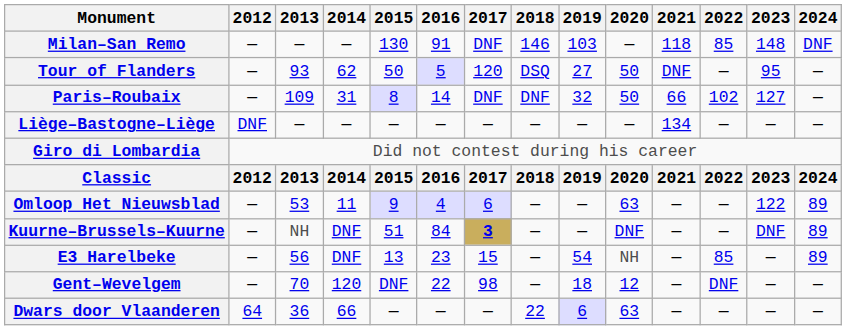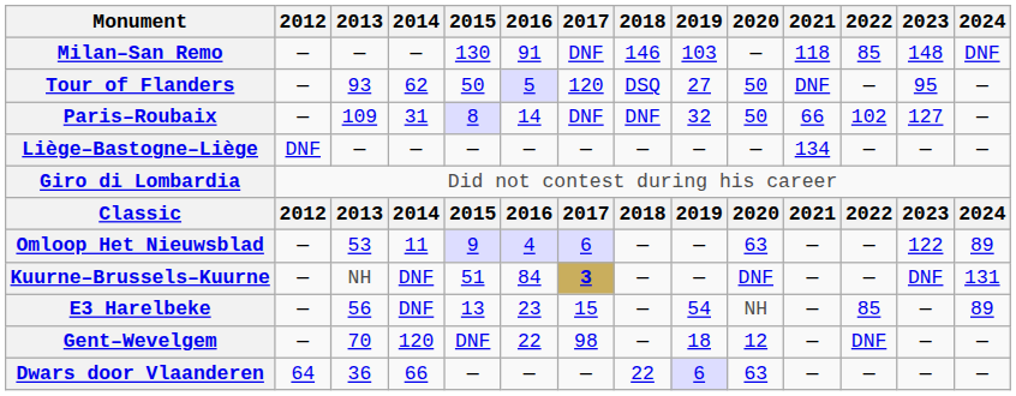 <table class="wikitable plainrowheaders">
 <tr>
 <th>Monument</th>
 <th scope="col">2012</th>
 <th scope="col">2013</th>
 <th scope="col">2014</th>
 <th scope="col">2015</th>
 <th scope="col">2016</th>
 <th scope="col">2017</th>
 <th scope="col">2018</th>
 <th scope="col">2019</th>
 <th scope="col">2020</th>
 <th scope="col">2021</th>
 <th scope="col">2022</th>
 <th scope="col">2023</th>
 <th scope="col">2024</th>
 </tr>
 <tr style="text-align:center;">
 <th scope="row"><a href='#'>Milan–San Remo</a></th>
 <td>—</td>
 <td>—</td>
 <td>—</td>
 <td><a href='#'>130</a></td>
 <td><a href='#'>91</a></td>
 <td><a href='#'>DNF</a></td>
 <td><a href='#'>146</a></td>
 <td><a href='#'>103</a></td>
 <td>—</td>
 <td><a href='#'>118</a></td>
 <td><a href='#'>85</a></td>
 <td><a href='#'>148</a></td>
 <td><a href='#'>DNF</a></td>
 </tr>
 <tr style="text-align:center;">
 <th scope="row"><a href='#'>Tour of Flanders</a></th>
 <td>—</td>
 <td><a href='#'>93</a></td>
 <td><a href='#'>62</a></td>
 <td><a href='#'>50</a></td>
 <td style="background:#ddf;"><a href='#'>5</a></td>
 <td><a href='#'>120</a></td>
 <td><a href='#'>DSQ</a></td>
 <td><a href='#'>27</a></td>
 <td><a href='#'>50</a></td>
 <td><a href='#'>DNF</a></td>
 <td>—</td>
 <td><a href='#'>95</a></td>
 <td>—</td>
 </tr>
 <tr style="text-align:center;">
 <th scope="row"><a href='#'>Paris–Roubaix</a></th>
 <td>—</td>
 <td><a href='#'>109</a></td>
 <td><a href='#'>31</a></td>
 <td style="background:#ddf;"><a href='#'>8</a></td>
 <td><a href='#'>14</a></td>
 <td><a href='#'>DNF</a></td>
 <td><a href='#'>DNF</a></td>
 <td><a href='#'>32</a></td>
 <td><a href='#'>50</a></td>
 <td><a href='#'>66</a></td>
 <td><a href='#'>102</a></td>
 <td><a href='#'>127</a></td>
 <td>—</td>
 </tr>
 <tr style="text-align:center;">
 <th scope="row"><a href='#'>Liège–Bastogne–Liège</a></th>
 <td><a href='#'>DNF</a></td>
 <td>—</td>
 <td>—</td>
 <td>—</td>
 <td>—</td>
 <td>—</td>
 <td>—</td>
 <td>—</td>
 <td>—</td>
 <td><a href='#'>134</a></td>
 <td>—</td>
 <td>—</td>
 <td>—</td>
 </tr>
 <tr style="text-align:center;">
 <th scope="row"><a href='#'>Giro di Lombardia</a></th>
 <td style="color:#4d4d4d;" colspan=13>Did not contest during his career</td>
 </tr>
 <tr>
 <th><a href='#'>Classic</a></th>
 <th scope="col">2012</th>
 <th scope="col">2013</th>
 <th scope="col">2014</th>
 <th scope="col">2015</th>
 <th scope="col">2016</th>
 <th scope="col">2017</th>
 <th scope="col">2018</th>
 <th scope="col">2019</th>
 <th scope="col">2020</th>
 <th scope="col">2021</th>
 <th scope="col">2022</th>
 <th scope="col">2023</th>
 <th scope="col">2024</th>
 </tr>
 <tr style="text-align:center;">
 <th scope="row"><a href='#'>Omloop Het Nieuwsblad</a></th>
 <td>—</td>
 <td><a href='#'>53</a></td>
 <td><a href='#'>11</a></td>
 <td style="background:#ddf;"><a href='#'>9</a></td>
 <td style="background:#ddf;"><a href='#'>4</a></td>
 <td style="background:#ddf;"><a href='#'>6</a></td>
 <td>—</td>
 <td>—</td>
 <td><a href='#'>63</a></td>
 <td>—</td>
 <td>—</td>
 <td><a href='#'>122</a></td>
 <td><a href='#'>89</a></td>
 </tr>
 <tr style="text-align:center;">
 <th scope="row"><a href='#'>Kuurne–Brussels–Kuurne</a></th>
 <td>—</td>
 <td style="color:#4d4d4d;">NH</td>
 <td><a href='#'>DNF</a></td>
 <td><a href='#'>51</a></td>
 <td><a href='#'>84</a></td>
 <td style="background:#C9AE5D;"><a href='#'><strong>3</strong></a></td>
 <td>—</td>
 <td>—</td>
 <td><a href='#'>DNF</a></td>
 <td>—</td>
 <td>—</td>
 <td><a href='#'>DNF</a></td>
-<td><a href='#'>89</a></td>
+<td><a href='#'>131</a></td>
 </tr>
 <tr style="text-align:center;">
 <th scope="row"><a href='#'>E3 Harelbeke</a></th>
 <td>—</td>
 <td><a href='#'>56</a></td>
 <td><a href='#'>DNF</a></td>
 <td><a href='#'>13</a></td>
 <td><a href='#'>23</a></td>
 <td><a href='#'>15</a></td>
 <td>—</td>
 <td><a href='#'>54</a></td>
 <td style="color:#4d4d4d;">NH</td>
 <td>—</td>
 <td><a href='#'>85</a></td>
 <td>—</td>
 <td><a href='#'>89</a></td>
 </tr>
 <tr style="text-align:center;">
 <th scope="row"><a href='#'>Gent–Wevelgem</a></th>
 <td>—</td>
 <td><a href='#'>70</a></td>
 <td><a href='#'>120</a></td>
 <td><a href='#'>DNF</a></td>
 <td><a href='#'>22</a></td>
 <td><a href='#'>98</a></td>
 <td>—</td>
 <td><a href='#'>18</a></td>
 <td><a href='#'>12</a></td>
 <td>—</td>
 <td><a href='#'>DNF</a></td>
 <td>—</td>
 <td>—</td>
 </tr>
 <tr style="text-align:center;">
 <th scope="row"><a href='#'>Dwars door Vlaanderen</a></th>
 <td><a href='#'>64</a></td>
 <td><a href='#'>36</a></td>
 <td><a href='#'>66</a></td>
 <td>—</td>
 <td>—</td>
 <td>—</td>
 <td><a href='#'>22</a></td>
 <td style="background:#ddf;"><a href='#'>6</a></td>
 <td><a href='#'>63</a></td>
 <td>—</td>
 <td>—</td>
 <td>—</td>
 <td>—</td>
 </tr>
 </table>
